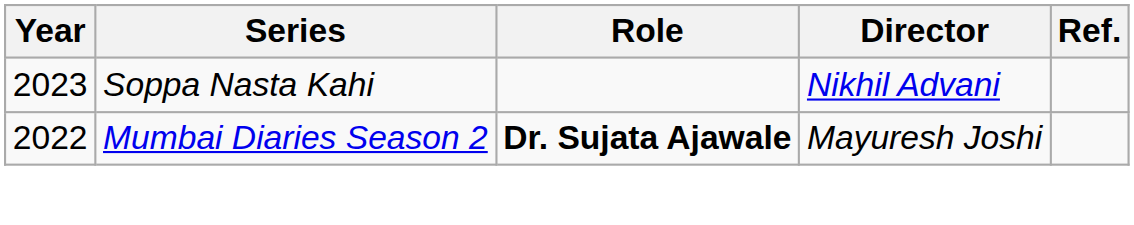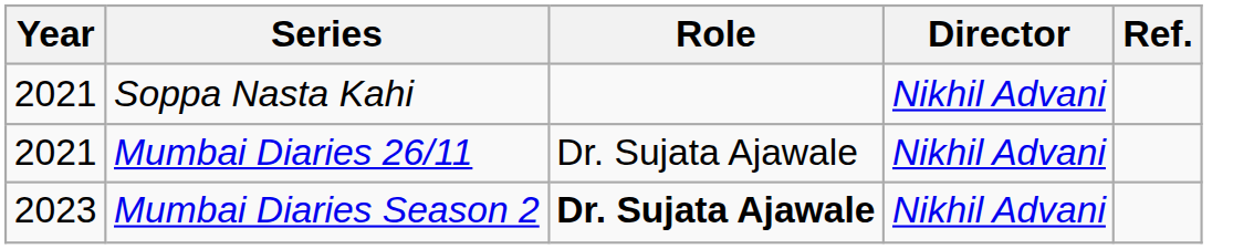 <table class="wikitable">
 <tr>
 <th>Year</th>
 <th>Series</th>
 <th>Role</th>
 <th>Director</th>
 <th>Ref.</th>
 </tr>
 <tr>
-<td>2023</td>
+<td>2021</td>
 <td><em>Soppa Nasta Kahi</em></td>
 <td></td>
 <td><a href='#'><em>Nikhil Advani</em></a></td>
 <td></td>
 </tr>
 <tr>
-<td>2022</td>
+<td>2021</td>
+<td><em><a href='#'>Mumbai Diaries 26/11</a></em></td>
+<td>Dr. Sujata Ajawale</td>
+<td><a href='#'><em>Nikhil Advani</em></a></td>
+<td></td>
+</tr>
+<tr>
+<td>2023</td>
 <td><em> <a href='#'>Mumbai Diaries Season 2</a></em></td>
 <td><strong>Dr. Sujata Ajawale</strong></td>
-<td><em>Mayuresh Joshi</em></td>
+<td><a href='#'><em>Nikhil Advani</em></a></td>
 <td></td>
 </tr>
 </table>
